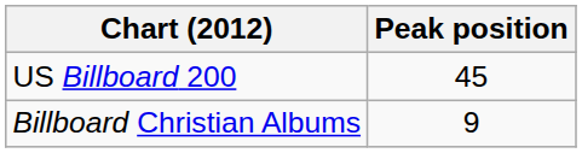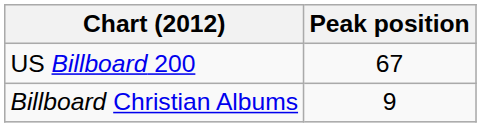 <table class="wikitable sortable">
 <tr>
 <th>Chart (2012)</th>
 <th>Peak position</th>
 </tr>
 <tr>
 <td>US <a href='#'><em>Billboard</em> 200</a></td>
-<td align="center">45</td>
+<td align="center">67</td>
 </tr>
 <tr>
 <td><em>Billboard</em> <a href='#'>Christian Albums</a></td>
 <td align="center">9</td>
 </tr>
 </table>
